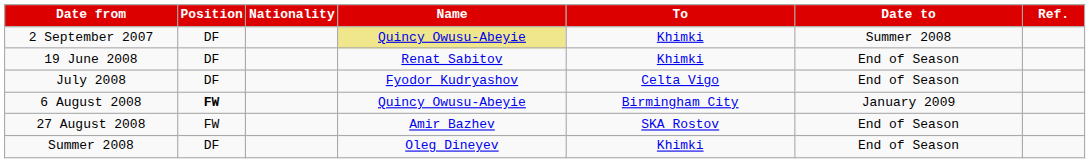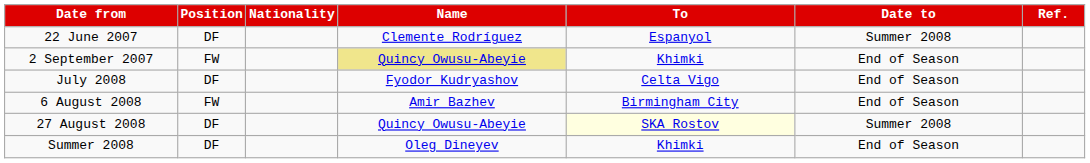 <table class="wikitable" style="text-align:center; font-size:90%; ">
 <tr>
 <th style="background:#DD0000; color:white; width:150px;">Date from</th>
 <th style="background:#DD0000; color:white; width:50px;">Position</th>
 <th style="background:#DD0000; color:white; width:50px;">Nationality</th>
 <th style="background:#DD0000; color:white; width:200px;">Name</th>
 <th style="background:#DD0000; color:white; width:200px;">To</th>
 <th style="background:#DD0000; color:white; width:200px;">Date to</th>
 <th style="background:#DD0000; color:white; width:50px;">Ref.</th>
 </tr>
 <tr>
-<td>2 September 2007</td>
+<td>22 June 2007</td>
 <td>DF</td>
 <td></td>
-<td style="background: khaki;"><a href='#'>Quincy Owusu-Abeyie</a></td>
-<td><a href='#'>Khimki</a></td>
+<td><a href='#'>Clemente Rodríguez</a></td>
+<td><a href='#'>Espanyol</a></td>
 <td>Summer 2008</td>
 <td></td>
 </tr>
 <tr>
-<td>19 June 2008</td>
-<td>DF</td>
+<td>2 September 2007</td>
+<td>FW</td>
 <td></td>
-<td><a href='#'>Renat Sabitov</a></td>
+<td style="background: khaki;"><a href='#'>Quincy Owusu-Abeyie</a></td>
 <td><a href='#'>Khimki</a></td>
 <td>End of Season</td>
 <td></td>
 </tr>
 <tr>
 <td>July 2008</td>
 <td>DF</td>
 <td></td>
 <td><a href='#'>Fyodor Kudryashov</a></td>
 <td><a href='#'>Celta Vigo</a></td>
 <td>End of Season</td>
 <td></td>
 </tr>
 <tr>
 <td>6 August 2008</td>
-<td><strong>FW</strong></td>
+<td>FW</td>
 <td></td>
-<td><a href='#'>Quincy Owusu-Abeyie</a></td>
+<td><a href='#'>Amir Bazhev</a></td>
 <td><a href='#'>Birmingham City</a></td>
-<td>January 2009</td>
+<td>End of Season</td>
 <td></td>
 </tr>
 <tr>
 <td>27 August 2008</td>
-<td>FW</td>
+<td>DF</td>
 <td></td>
-<td><a href='#'>Amir Bazhev</a></td>
-<td><a href='#'>SKA Rostov</a></td>
-<td>End of Season</td>
+<td><a href='#'>Quincy Owusu-Abeyie</a></td>
+<td style="background: lightyellow;"><a href='#'>SKA Rostov</a></td>
+<td>Summer 2008</td>
 <td></td>
 </tr>
 <tr>
 <td>Summer 2008</td>
 <td>DF</td>
 <td></td>
 <td><a href='#'>Oleg Dineyev</a></td>
 <td><a href='#'>Khimki</a></td>
 <td>End of Season</td>
 <td></td>
 </tr>
 </table>
